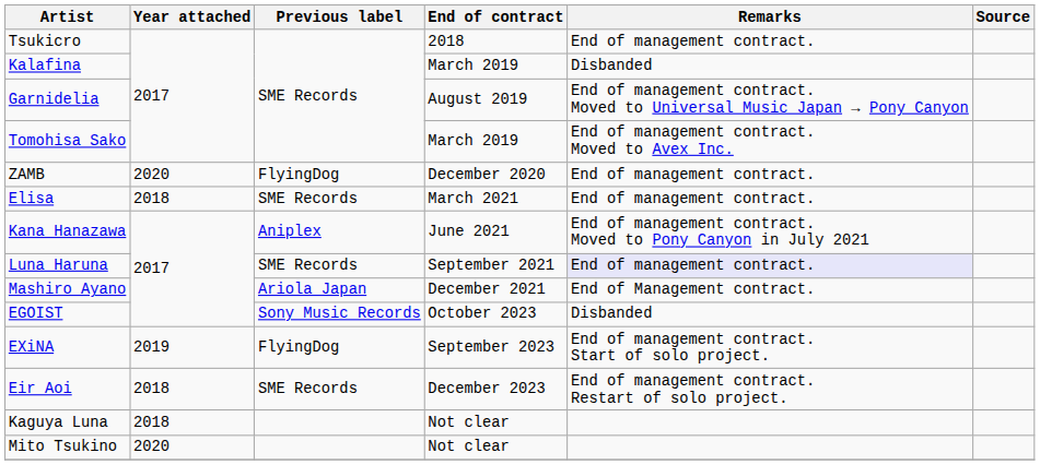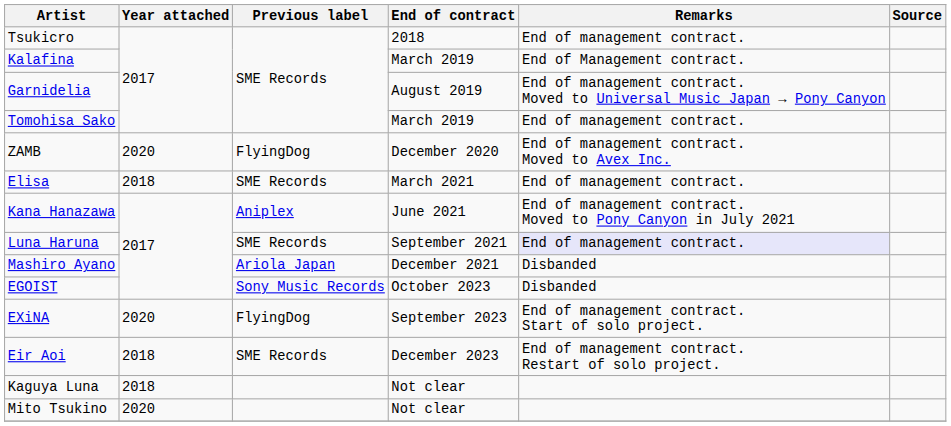 <table class="wikitable">
 <tr>
 <th>Artist</th>
 <th>Year attached</th>
 <th>Previous label</th>
 <th>End of contract</th>
 <th>Remarks</th>
 <th>Source</th>
 </tr>
 <tr>
 <td>Tsukicro</td>
 <td rowspan='4'>2017</td>
 <td rowspan='4'>SME Records</td>
 <td>2018</td>
 <td>End of management contract.</td>
 <td></td>
 </tr>
 <tr>
 <td><a href='#'>Kalafina</a></td>
 <td>March 2019</td>
-<td>Disbanded</td>
+<td>End of Management contract.</td>
 <td></td>
 </tr>
 <tr>
 <td><a href='#'>Garnidelia</a></td>
 <td>August 2019</td>
 <td>End of management contract. <br> Moved to <a href='#'>Universal Music Japan</a> → <a href='#'>Pony Canyon</a></td>
 <td></td>
 </tr>
 <tr>
 <td><a href='#'>Tomohisa Sako</a></td>
 <td>March 2019</td>
-<td>End of management contract. <br> Moved to <a href='#'>Avex Inc.</a></td>
+<td>End of management contract.</td>
 <td></td>
 </tr>
 <tr>
 <td>ZAMB</td>
 <td>2020</td>
 <td>FlyingDog</td>
 <td>December 2020</td>
-<td>End of management contract.</td>
+<td>End of management contract. <br> Moved to <a href='#'>Avex Inc.</a></td>
 <td></td>
 </tr>
 <tr>
 <td><a href='#'>Elisa</a></td>
 <td>2018</td>
 <td>SME Records</td>
 <td>March 2021</td>
 <td>End of management contract.</td>
 <td></td>
 </tr>
 <tr>
 <td><a href='#'>Kana Hanazawa</a></td>
 <td rowspan='4'>2017</td>
 <td><a href='#'>Aniplex</a></td>
 <td>June 2021</td>
 <td>End of management contract. <br> Moved to <a href='#'>Pony Canyon</a> in July 2021</td>
 <td></td>
 </tr>
 <tr>
 <td><a href='#'>Luna Haruna</a></td>
 <td>SME Records</td>
 <td>September 2021</td>
 <td style="background: lavender;">End of management contract.</td>
 <td></td>
 </tr>
 <tr>
 <td><a href='#'>Mashiro Ayano</a></td>
 <td><a href='#'>Ariola Japan</a></td>
 <td>December 2021</td>
-<td>End of Management contract.</td>
+<td>Disbanded</td>
 <td></td>
 </tr>
 <tr>
 <td><a href='#'>EGOIST</a></td>
 <td><a href='#'>Sony Music Records</a></td>
 <td>October 2023</td>
 <td>Disbanded</td>
 <td></td>
 </tr>
 <tr>
 <td><a href='#'>EXiNA</a></td>
-<td>2019</td>
+<td>2020</td>
 <td>FlyingDog</td>
 <td>September 2023</td>
 <td>End of management contract. <br> Start of solo project.</td>
 <td></td>
 </tr>
 <tr>
 <td><a href='#'>Eir Aoi</a></td>
 <td>2018</td>
 <td>SME Records</td>
 <td>December 2023</td>
 <td>End of management contract. <br> Restart of solo project.</td>
 <td></td>
 </tr>
 <tr>
 <td>Kaguya Luna</td>
 <td>2018</td>
 <td></td>
 <td>Not clear</td>
 <td></td>
 <td></td>
 </tr>
 <tr>
 <td>Mito Tsukino</td>
 <td>2020</td>
 <td></td>
 <td>Not clear</td>
 <td></td>
 <td></td>
 </tr>
 <tr>
 </tr>
 </table>
